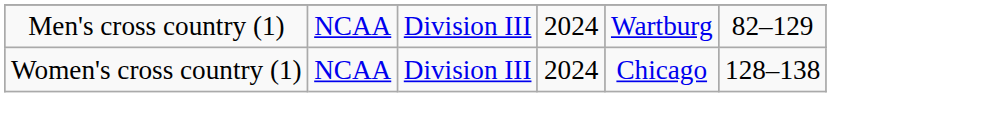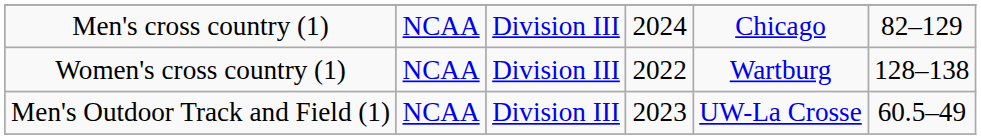 <table class="wikitable">
 <tr align="center">
 </tr>
 <tr align="center">
 <td rowspan="1">Men's cross country (1)</td>
 <td rowspan="1"><a href='#'>NCAA</a></td>
 <td rowspan="1"><a href='#'>Division III</a></td>
 <td>2024</td>
-<td><a href='#'>Wartburg</a></td>
+<td><a href='#'>Chicago</a></td>
 <td>82–129</td>
 </tr>
 <tr align="center">
 <td rowspan="1">Women's cross country (1)</td>
 <td rowspan="1"><a href='#'>NCAA</a></td>
 <td rowspan="1"><a href='#'>Division III</a></td>
-<td>2024</td>
-<td><a href='#'>Chicago</a></td>
+<td>2022</td>
+<td><a href='#'>Wartburg</a></td>
 <td>128–138</td>
 </tr>
+<tr align="center">
+<td rowspan="1">Men's Outdoor Track and Field (1)</td>
+<td rowspan="1"><a href='#'>NCAA</a></td>
+<td rowspan="1"><a href='#'>Division III</a></td>
+<td>2023</td>
+<td><a href='#'>UW-La Crosse</a></td>
+<td>60.5–49</td>
+</tr>
 </table>
